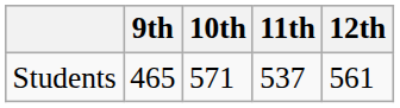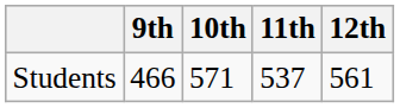 <table class="wikitable">
 <tr>
 <th></th>
 <th>9th</th>
 <th>10th</th>
 <th>11th</th>
 <th>12th</th>
 </tr>
 <tr>
 <td>Students</td>
-<td>465</td>
+<td>466</td>
 <td>571</td>
 <td>537</td>
 <td>561</td>
 </tr>
 </table>
